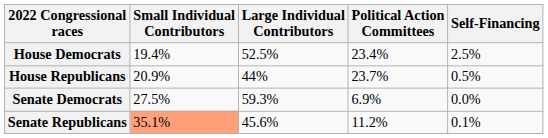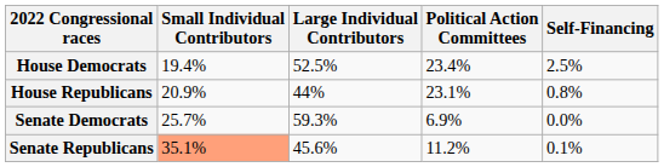 <table class="wikitable">
 <tr>
 <th>2022 Congressional<br> races</th>
 <th>Small Individual <br>Contributors</th>
 <th>Large Individual <br>Contributors</th>
 <th>Political Action <br>Committees</th>
 <th>Self-Financing</th>
 </tr>
 <tr>
 <th>House Democrats</th>
 <td>19.4%</td>
 <td>52.5%</td>
 <td>23.4%</td>
 <td>2.5%</td>
 </tr>
 <tr>
 <th>House Republicans</th>
 <td>20.9%</td>
 <td>44%</td>
-<td>23.7%</td>
-<td>0.5%</td>
+<td>23.1%</td>
+<td>0.8%</td>
 </tr>
 <tr>
 <th>Senate Democrats</th>
-<td>27.5%</td>
+<td>25.7%</td>
 <td>59.3%</td>
 <td>6.9%</td>
 <td>0.0%</td>
 </tr>
 <tr>
 <th>Senate Republicans</th>
 <td style="background: lightsalmon;">35.1%</td>
 <td>45.6%</td>
 <td>11.2%</td>
 <td>0.1%</td>
 </tr>
 </table>
